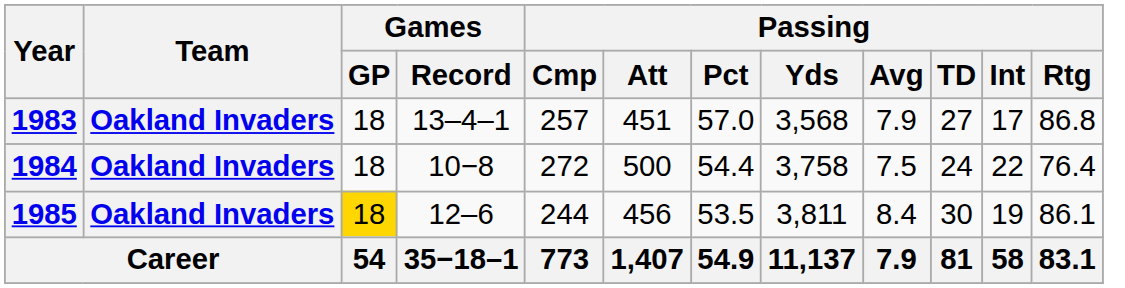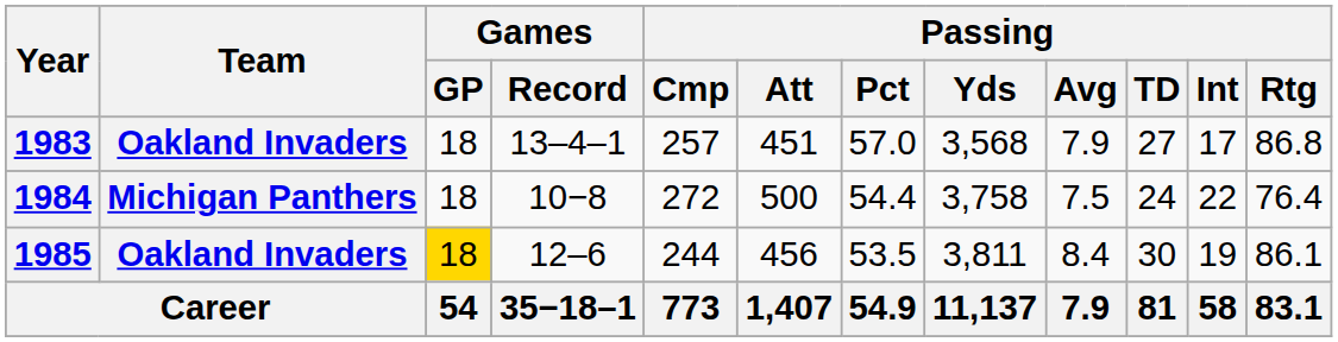 <table class="wikitable" style="text-align:center">
 <tr>
 <th rowspan="2">Year</th>
 <th rowspan="2">Team</th>
 <th colspan="2">Games</th>
 <th colspan="8">Passing</th>
 </tr>
 <tr>
 <th>GP</th>
 <th>Record</th>
 <th>Cmp</th>
 <th>Att</th>
 <th>Pct</th>
 <th>Yds</th>
 <th>Avg</th>
 <th>TD</th>
 <th>Int</th>
 <th>Rtg</th>
 </tr>
 <tr>
 <th><a href='#'>1983</a></th>
 <th><a href='#'>Oakland Invaders</a></th>
 <td>18</td>
 <td>13–4–1</td>
 <td>257</td>
 <td>451</td>
 <td>57.0</td>
 <td>3,568</td>
 <td>7.9</td>
 <td>27</td>
 <td>17</td>
 <td>86.8</td>
 </tr>
 <tr>
 <th><a href='#'>1984</a></th>
-<th><a href='#'>Oakland Invaders</a></th>
+<th><a href='#'>Michigan Panthers</a></th>
 <td>18</td>
 <td>10−8</td>
 <td>272</td>
 <td>500</td>
 <td>54.4</td>
 <td>3,758</td>
 <td>7.5</td>
 <td>24</td>
 <td>22</td>
 <td>76.4</td>
 </tr>
 <tr>
 <th><a href='#'>1985</a></th>
 <th><a href='#'>Oakland Invaders</a></th>
 <td style="background: gold;">18</td>
 <td>12–6</td>
 <td>244</td>
 <td>456</td>
 <td>53.5</td>
 <td>3,811</td>
 <td>8.4</td>
 <td>30</td>
 <td>19</td>
 <td>86.1</td>
 </tr>
 <tr>
 <th colspan="2">Career</th>
 <th>54</th>
 <th>35−18–1</th>
 <th>773</th>
 <th>1,407</th>
 <th>54.9</th>
 <th>11,137</th>
 <th>7.9</th>
 <th>81</th>
 <th>58</th>
 <th>83.1</th>
 </tr>
 </table>
